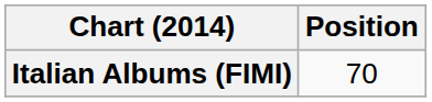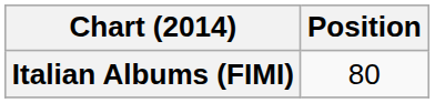 <table class="wikitable plainrowheaders" style="text-align:center">
 <tr>
 <th scope="col">Chart (2014)</th>
 <th scope="col">Position</th>
 </tr>
 <tr>
 <th scope="row">Italian Albums (FIMI)</th>
-<td>70</td>
+<td>80</td>
 </tr>
 </table>
